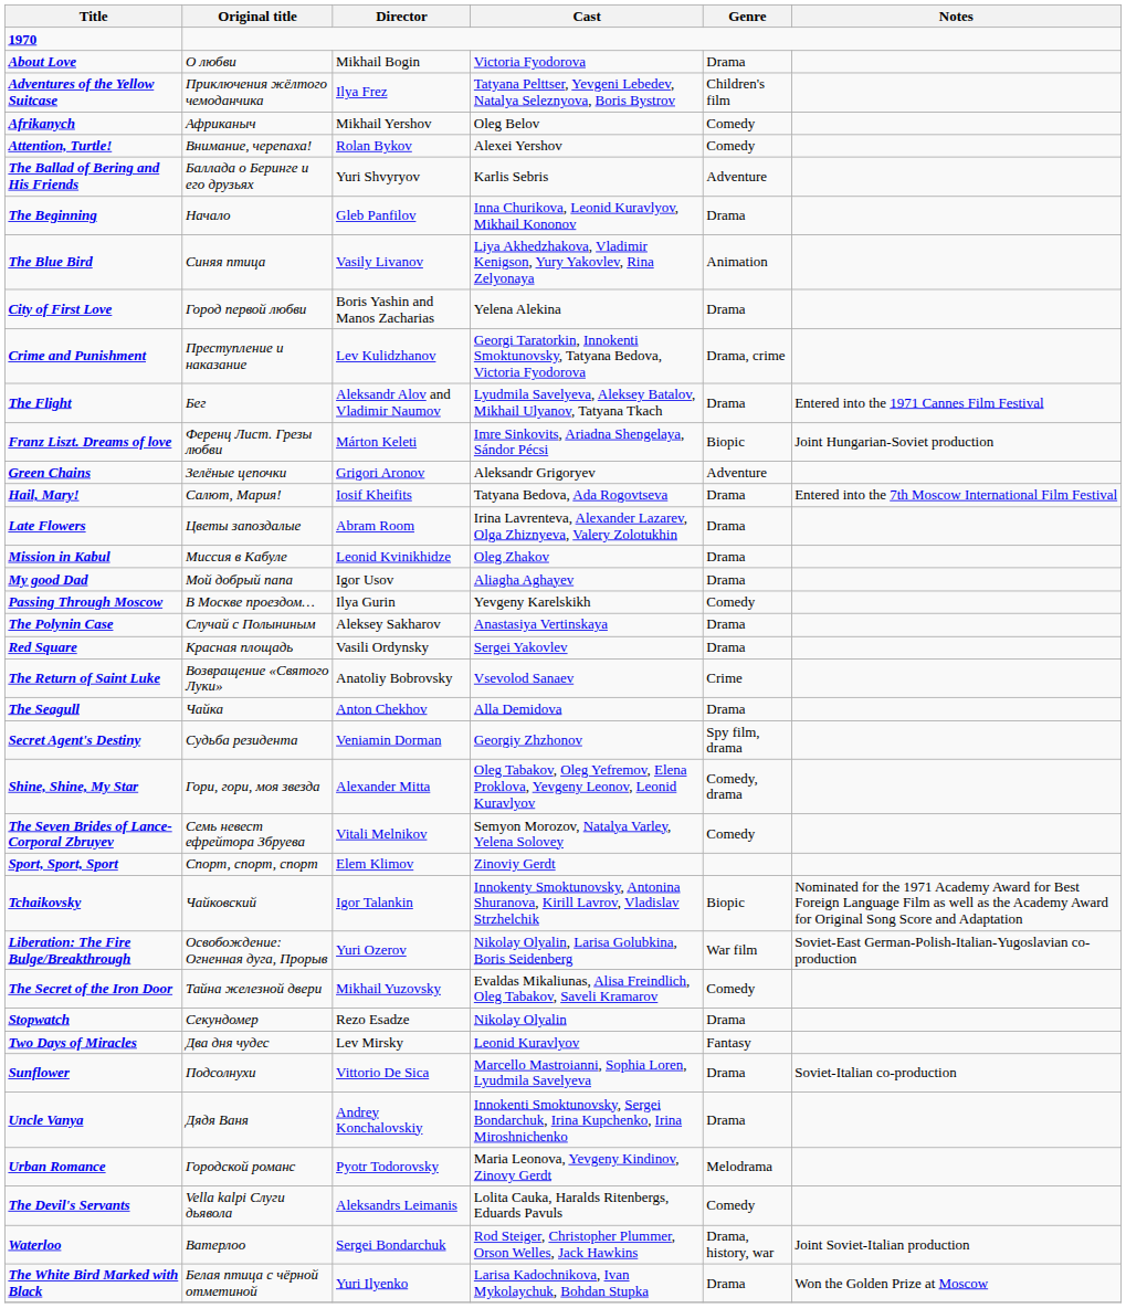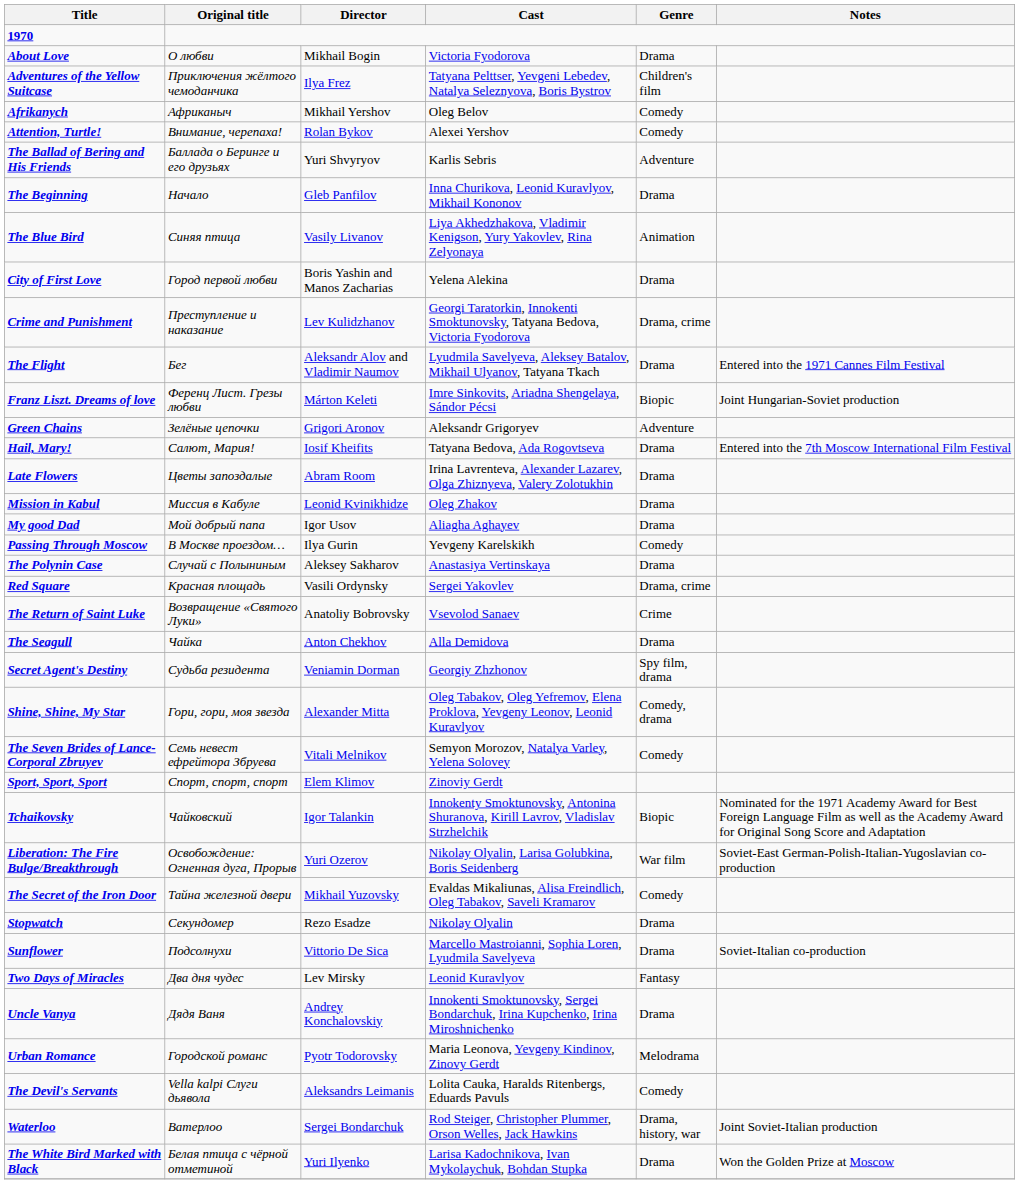 <table class="wikitable">
 <tr>
 <th>Title</th>
 <th>Original title</th>
 <th>Director</th>
 <th>Cast</th>
 <th>Genre</th>
 <th>Notes</th>
 </tr>
 <tr>
 <td><strong><a href='#'>1970</a></strong></td>
 </tr>
 <tr>
 <td><strong><em><a href='#'>About Love</a></em></strong></td>
 <td><em>О любви</em></td>
 <td>Mikhail Bogin</td>
 <td><a href='#'>Victoria Fyodorova</a></td>
 <td>Drama</td>
 <td></td>
 </tr>
 <tr>
 <td><strong><em><a href='#'>Adventures of the Yellow Suitcase</a></em></strong></td>
 <td><em>Приключения жёлтого чемоданчика</em></td>
 <td><a href='#'>Ilya Frez</a></td>
 <td><a href='#'>Tatyana Pelttser</a>, <a href='#'>Yevgeni Lebedev</a>, <a href='#'>Natalya Seleznyova</a>, <a href='#'>Boris Bystrov</a></td>
 <td>Children's film</td>
 <td></td>
 </tr>
 <tr>
 <td><strong><em><a href='#'>Afrikanych</a></em></strong></td>
 <td><em>Африканыч</em></td>
 <td>Mikhail Yershov</td>
 <td>Oleg Belov</td>
 <td>Comedy</td>
 <td></td>
 </tr>
 <tr>
 <td><strong><em><a href='#'>Attention, Turtle!</a></em></strong></td>
 <td><em>Внимание, черепаха!</em></td>
 <td><a href='#'>Rolan Bykov</a></td>
 <td>Alexei Yershov</td>
 <td>Comedy</td>
 <td></td>
 </tr>
 <tr>
 <td><strong><em><a href='#'>The Ballad of Bering and His Friends</a></em></strong></td>
 <td><em>Баллада о Беринге и его друзьях</em></td>
 <td>Yuri Shvyryov</td>
 <td>Karlis Sebris</td>
 <td>Adventure</td>
 <td></td>
 </tr>
 <tr>
 <td><strong><em><a href='#'>The Beginning</a></em></strong></td>
 <td><em>Начало</em></td>
 <td><a href='#'>Gleb Panfilov</a></td>
 <td><a href='#'>Inna Churikova</a>, <a href='#'>Leonid Kuravlyov</a>, <a href='#'>Mikhail Kononov</a></td>
 <td>Drama</td>
 <td></td>
 </tr>
 <tr>
 <td><strong><em><a href='#'>The Blue Bird</a></em></strong></td>
 <td><em>Синяя птица</em></td>
 <td><a href='#'>Vasily Livanov</a></td>
 <td><a href='#'>Liya Akhedzhakova</a>, <a href='#'>Vladimir Kenigson</a>, <a href='#'>Yury Yakovlev</a>, <a href='#'>Rina Zelyonaya</a></td>
 <td>Animation</td>
 <td></td>
 </tr>
 <tr>
 <td><strong><em><a href='#'>City of First Love</a></em></strong></td>
 <td><em>Город первой любви</em></td>
 <td>Boris Yashin and Manos Zacharias</td>
 <td>Yelena Alekina</td>
 <td>Drama</td>
 <td></td>
 </tr>
 <tr>
 <td><strong><em><a href='#'>Crime and Punishment</a></em></strong></td>
 <td><em>Преступление и наказание</em></td>
 <td><a href='#'>Lev Kulidzhanov</a></td>
 <td><a href='#'>Georgi Taratorkin</a>, <a href='#'>Innokenti Smoktunovsky</a>, Tatyana Bedova, <a href='#'>Victoria Fyodorova</a></td>
 <td>Drama, crime</td>
 <td></td>
 </tr>
 <tr>
 <td><strong><em><a href='#'>The Flight</a></em></strong></td>
 <td><em>Бег</em></td>
 <td><a href='#'>Aleksandr Alov</a> and <a href='#'>Vladimir Naumov</a></td>
 <td><a href='#'>Lyudmila Savelyeva</a>, <a href='#'>Aleksey Batalov</a>, <a href='#'>Mikhail Ulyanov</a>, Tatyana Tkach</td>
 <td>Drama</td>
 <td>Entered into the <a href='#'>1971 Cannes Film Festival</a></td>
 </tr>
 <tr>
 <td><strong><em><a href='#'>Franz Liszt. Dreams of love</a></em></strong></td>
 <td><em>Ференц Лист. Грезы любви</em></td>
 <td><a href='#'>Márton Keleti</a></td>
 <td><a href='#'>Imre Sinkovits</a>, <a href='#'>Ariadna Shengelaya</a>, <a href='#'>Sándor Pécsi</a></td>
 <td>Biopic</td>
 <td>Joint Hungarian-Soviet production</td>
 </tr>
 <tr>
 <td><strong><em><a href='#'>Green Chains</a></em></strong></td>
 <td><em>Зелёные цепочки</em></td>
 <td><a href='#'>Grigori Aronov</a></td>
 <td>Aleksandr Grigoryev</td>
 <td>Adventure</td>
 <td></td>
 </tr>
 <tr>
 <td><strong><em><a href='#'>Hail, Mary!</a></em></strong></td>
 <td><em>Салют, Мария!</em></td>
 <td><a href='#'>Iosif Kheifits</a></td>
 <td>Tatyana Bedova, <a href='#'>Ada Rogovtseva</a></td>
 <td>Drama</td>
 <td>Entered into the <a href='#'>7th Moscow International Film Festival</a></td>
 </tr>
 <tr>
 <td><strong><em><a href='#'>Late Flowers</a></em></strong></td>
 <td><em>Цветы запоздалые</em></td>
 <td><a href='#'>Abram Room</a></td>
 <td>Irina Lavrenteva, <a href='#'>Alexander Lazarev</a>, <a href='#'>Olga Zhiznyeva</a>, <a href='#'>Valery Zolotukhin</a></td>
 <td>Drama</td>
 <td></td>
 </tr>
 <tr>
 <td><strong><em><a href='#'>Mission in Kabul</a></em></strong></td>
 <td><em>Миссия в Кабуле</em></td>
 <td><a href='#'>Leonid Kvinikhidze</a></td>
 <td><a href='#'>Oleg Zhakov</a></td>
 <td>Drama</td>
 <td></td>
 </tr>
 <tr>
 <td><strong><em><a href='#'>My good Dad</a></em></strong></td>
 <td><em>Мой добрый папа</em></td>
 <td>Igor Usov</td>
 <td><a href='#'>Aliagha Aghayev</a></td>
 <td>Drama</td>
 <td></td>
 </tr>
 <tr>
 <td><strong><em><a href='#'>Passing Through Moscow</a></em></strong></td>
 <td><em>В Москве проездом…</em></td>
 <td>Ilya Gurin</td>
 <td>Yevgeny Karelskikh</td>
 <td>Comedy</td>
 <td></td>
 </tr>
 <tr>
 <td><strong><em><a href='#'>The Polynin Case</a></em></strong></td>
 <td><em>Случай с Полыниным</em></td>
 <td>Aleksey Sakharov</td>
 <td><a href='#'>Anastasiya Vertinskaya</a></td>
 <td>Drama</td>
 <td></td>
 </tr>
 <tr>
 <td><strong><em><a href='#'>Red Square</a></em></strong></td>
 <td><em>Красная площадь</em></td>
 <td>Vasili Ordynsky</td>
 <td><a href='#'>Sergei Yakovlev</a></td>
-<td>Drama</td>
+<td>Drama, crime</td>
 <td></td>
 </tr>
 <tr>
 <td><strong><em><a href='#'>The Return of Saint Luke</a></em></strong></td>
 <td><em>Возвращение «Святого Луки»</em></td>
 <td>Anatoliy Bobrovsky</td>
 <td><a href='#'>Vsevolod Sanaev</a></td>
 <td>Crime</td>
 <td></td>
 </tr>
 <tr>
 <td><strong><em><a href='#'>The Seagull</a></em></strong></td>
 <td><em>Чайка</em></td>
 <td><a href='#'>Anton Chekhov</a></td>
 <td><a href='#'>Alla Demidova</a></td>
 <td>Drama</td>
 <td></td>
 </tr>
 <tr>
 <td><strong><em><a href='#'>Secret Agent's Destiny</a></em></strong></td>
 <td><em>Судьба резидента</em></td>
 <td><a href='#'>Veniamin Dorman</a></td>
 <td><a href='#'>Georgiy Zhzhonov</a></td>
 <td>Spy film, drama</td>
 <td></td>
 </tr>
 <tr>
 <td><strong><em><a href='#'>Shine, Shine, My Star</a></em></strong></td>
 <td><em> Гори, гори, моя звезда</em></td>
 <td><a href='#'>Alexander Mitta</a></td>
 <td><a href='#'>Oleg Tabakov</a>, <a href='#'>Oleg Yefremov</a>, <a href='#'>Elena Proklova</a>, <a href='#'>Yevgeny Leonov</a>, <a href='#'>Leonid Kuravlyov</a></td>
 <td>Comedy, drama</td>
 <td></td>
 </tr>
 <tr>
 <td><strong><em><a href='#'>The Seven Brides of Lance-Corporal Zbruyev</a></em></strong></td>
 <td><em>Семь невест ефрейтора Збруева</em></td>
 <td><a href='#'>Vitali Melnikov</a></td>
 <td>Semyon Morozov, <a href='#'>Natalya Varley</a>, <a href='#'>Yelena Solovey</a></td>
 <td>Comedy</td>
 <td></td>
 </tr>
 <tr>
 <td><strong><em><a href='#'>Sport, Sport, Sport</a></em></strong></td>
 <td><em>Спорт, спорт, спорт</em></td>
 <td><a href='#'>Elem Klimov</a></td>
 <td><a href='#'>Zinoviy Gerdt</a></td>
 <td></td>
 <td></td>
 </tr>
 <tr>
 <td><strong><em><a href='#'>Tchaikovsky</a></em></strong></td>
 <td><em>Чайковский</em></td>
 <td><a href='#'>Igor Talankin</a></td>
 <td><a href='#'>Innokenty Smoktunovsky</a>, <a href='#'>Antonina Shuranova</a>, <a href='#'>Kirill Lavrov</a>, <a href='#'>Vladislav Strzhelchik</a></td>
 <td>Biopic</td>
 <td>Nominated for the 1971 Academy Award for Best Foreign Language Film as well as the Academy Award for Original Song Score and Adaptation</td>
 </tr>
 <tr>
 <td><strong><em><a href='#'>Liberation: The Fire Bulge/Breakthrough</a></em></strong></td>
 <td><em>Освобождение: Огненная дуга, Прорыв</em></td>
 <td><a href='#'>Yuri Ozerov</a></td>
 <td><a href='#'>Nikolay Olyalin</a>, <a href='#'>Larisa Golubkina</a>, <a href='#'>Boris Seidenberg</a></td>
 <td>War film</td>
 <td>Soviet-East German-Polish-Italian-Yugoslavian co-production</td>
 </tr>
 <tr>
 <td><strong><em><a href='#'>The Secret of the Iron Door</a></em></strong></td>
 <td><em>Тайна железной двери</em></td>
 <td><a href='#'>Mikhail Yuzovsky</a></td>
 <td>Evaldas Mikaliunas, <a href='#'>Alisa Freindlich</a>, <a href='#'>Oleg Tabakov</a>, <a href='#'>Saveli Kramarov</a></td>
 <td>Comedy</td>
 <td></td>
 </tr>
 <tr>
 <td><strong><em><a href='#'>Stopwatch</a></em></strong></td>
 <td><em>Секундомер</em></td>
 <td>Rezo Esadze</td>
 <td><a href='#'>Nikolay Olyalin</a></td>
 <td>Drama</td>
 <td></td>
 </tr>
 <tr>
+<td><strong><em><a href='#'>Sunflower</a></em></strong></td>
+<td><em>Подсолнухи</em></td>
+<td><a href='#'>Vittorio De Sica</a></td>
+<td><a href='#'>Marcello Mastroianni</a>, <a href='#'>Sophia Loren</a>, <a href='#'>Lyudmila Savelyeva</a></td>
+<td>Drama</td>
+<td>Soviet-Italian co-production</td>
+</tr>
+<tr>
 <td><strong><em><a href='#'>Two Days of Miracles</a></em></strong></td>
 <td><em>Два дня чудес</em></td>
 <td>Lev Mirsky</td>
 <td><a href='#'>Leonid Kuravlyov</a></td>
 <td>Fantasy</td>
 <td></td>
-</tr>
-<tr>
-<td><strong><em><a href='#'>Sunflower</a></em></strong></td>
-<td><em>Подсолнухи</em></td>
-<td><a href='#'>Vittorio De Sica</a></td>
-<td><a href='#'>Marcello Mastroianni</a>, <a href='#'>Sophia Loren</a>, <a href='#'>Lyudmila Savelyeva</a></td>
-<td>Drama</td>
-<td>Soviet-Italian co-production</td>
 </tr>
 <tr>
 <td><strong><em><a href='#'>Uncle Vanya</a></em></strong></td>
 <td><em>Дядя Ваня</em></td>
 <td><a href='#'>Andrey Konchalovskiy</a></td>
 <td><a href='#'>Innokenti Smoktunovsky</a>, <a href='#'>Sergei Bondarchuk</a>, <a href='#'>Irina Kupchenko</a>, <a href='#'>Irina Miroshnichenko</a></td>
 <td>Drama</td>
 <td></td>
 </tr>
 <tr>
 <td><strong><em><a href='#'>Urban Romance</a></em></strong></td>
 <td><em>Городской романс</em></td>
 <td><a href='#'>Pyotr Todorovsky</a></td>
 <td>Maria Leonova, <a href='#'>Yevgeny Kindinov</a>, <a href='#'>Zinovy Gerdt</a></td>
 <td>Melodrama</td>
 <td></td>
 </tr>
 <tr>
 <td><strong><em><a href='#'>The Devil's Servants</a></em></strong></td>
 <td><em>Vella kalpi</em> <em>Слуги дьявола</em></td>
 <td><a href='#'>Aleksandrs Leimanis</a></td>
 <td>Lolita Cauka, Haralds Ritenbergs, Eduards Pavuls</td>
 <td>Comedy</td>
 <td></td>
 </tr>
 <tr>
 <td><strong><em><a href='#'>Waterloo</a></em></strong></td>
 <td><em>Ватерлоо</em></td>
 <td><a href='#'>Sergei Bondarchuk</a></td>
 <td><a href='#'>Rod Steiger</a>, <a href='#'>Christopher Plummer</a>, <a href='#'>Orson Welles</a>, <a href='#'>Jack Hawkins</a></td>
 <td>Drama, history, war</td>
 <td>Joint Soviet-Italian production</td>
 </tr>
 <tr>
 <td><strong><em><a href='#'>The White Bird Marked with Black</a></em></strong></td>
 <td><em>Белая птица с чёрной отметиной</em></td>
 <td><a href='#'>Yuri Ilyenko</a></td>
 <td><a href='#'>Larisa Kadochnikova</a>, <a href='#'>Ivan Mykolaychuk</a>, <a href='#'>Bohdan Stupka</a></td>
 <td>Drama</td>
 <td>Won the Golden Prize at <a href='#'>Moscow</a></td>
 </tr>
 <tr>
 </tr>
 </table>
